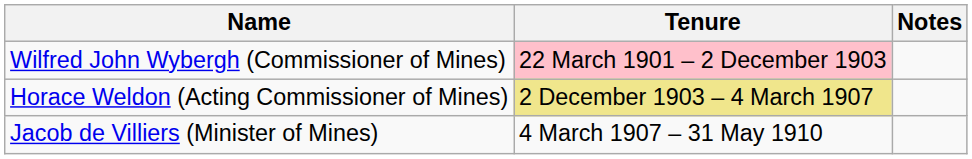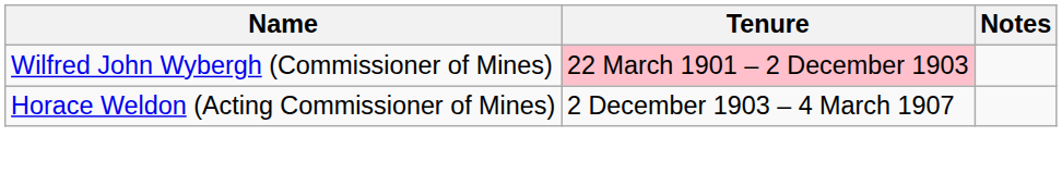 <table class="wikitable">
 <tr>
 <th>Name</th>
 <th>Tenure</th>
 <th>Notes</th>
 </tr>
 <tr>
 <td><a href='#'>Wilfred John Wybergh</a> (Commissioner of Mines)</td>
 <td style="background: pink;">22 March 1901 – 2 December 1903</td>
 <td></td>
 </tr>
 <tr>
 <td><a href='#'>Horace Weldon</a> (Acting Commissioner of Mines)</td>
-<td style="background: khaki;">2 December 1903 – 4 March 1907</td>
-<td></td>
-</tr>
-<tr>
-<td><a href='#'>Jacob de Villiers</a> (Minister of Mines)</td>
-<td>4 March 1907 – 31 May 1910</td>
+<td>2 December 1903 – 4 March 1907</td>
 <td></td>
 </tr>
 </table>
